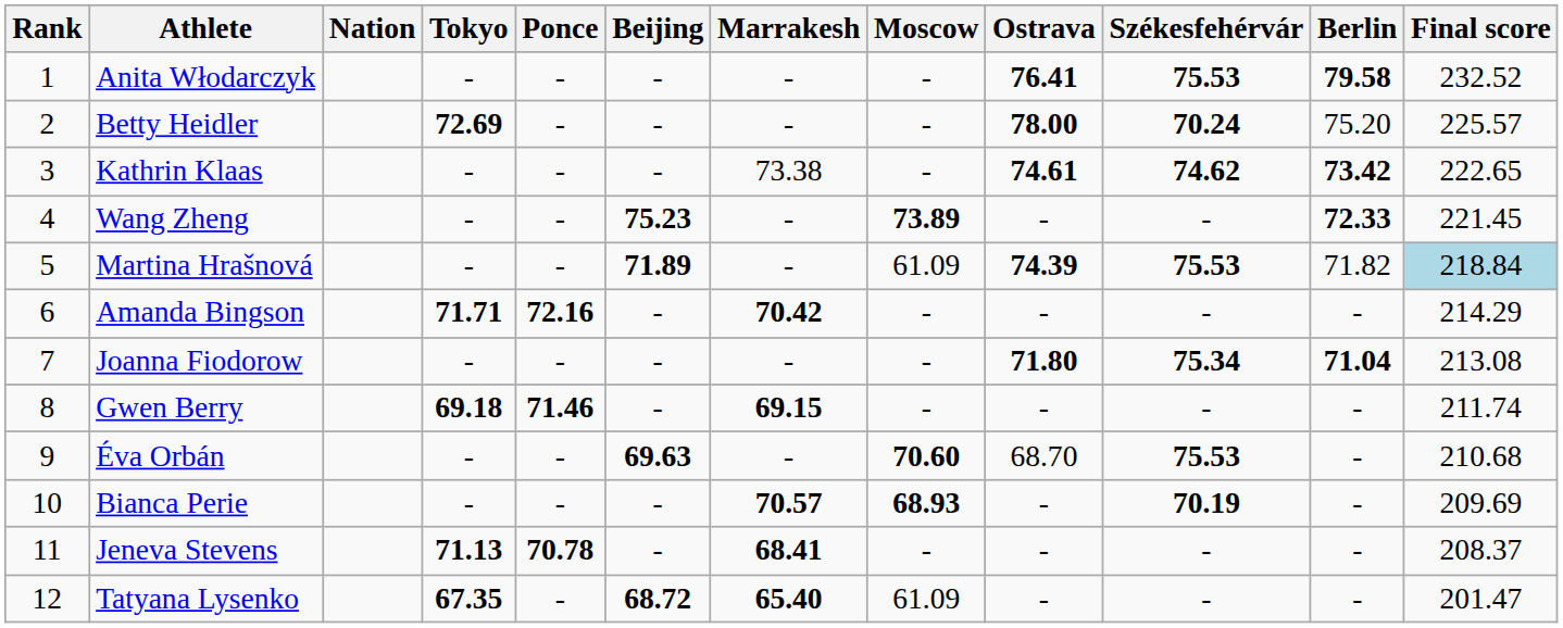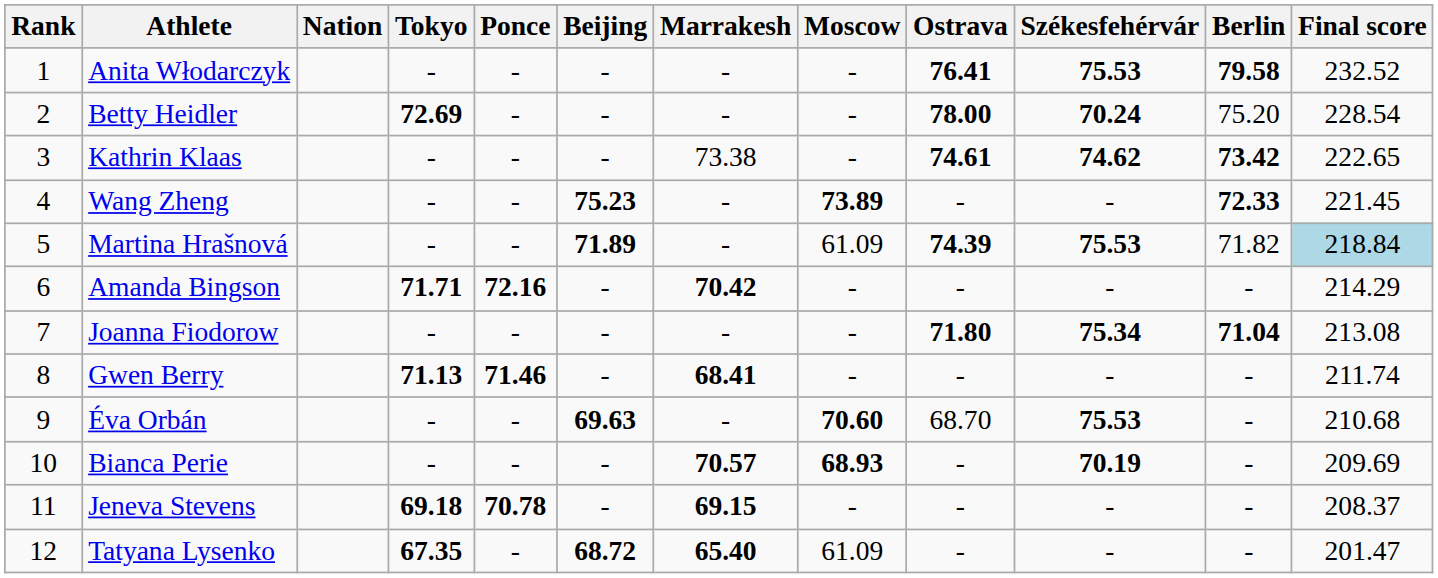 <table class=wikitable style="text-align:center">
 <tr>
 <th>Rank</th>
 <th>Athlete</th>
 <th>Nation</th>
 <th>Tokyo</th>
 <th>Ponce</th>
 <th>Beijing</th>
 <th>Marrakesh</th>
 <th>Moscow</th>
 <th>Ostrava</th>
 <th>Székesfehérvár</th>
 <th>Berlin</th>
 <th>Final score</th>
 </tr>
 <tr>
 <td>1</td>
 <td align=left><a href='#'>Anita Włodarczyk</a></td>
 <td align=left></td>
 <td>-</td>
 <td>-</td>
 <td>-</td>
 <td>-</td>
 <td>-</td>
 <td><strong>76.41</strong></td>
 <td><strong>75.53</strong></td>
 <td><strong>79.58</strong></td>
 <td>232.52</td>
 </tr>
 <tr>
 <td>2</td>
 <td align=left><a href='#'>Betty Heidler</a></td>
 <td align=left></td>
 <td><strong>72.69</strong></td>
 <td>-</td>
 <td>-</td>
 <td>-</td>
 <td>-</td>
 <td><strong>78.00</strong></td>
 <td><strong>70.24</strong></td>
 <td>75.20</td>
-<td>225.57</td>
+<td>228.54</td>
 </tr>
 <tr>
 <td>3</td>
 <td align=left><a href='#'>Kathrin Klaas</a></td>
 <td align=left></td>
 <td>-</td>
 <td>-</td>
 <td>-</td>
 <td>73.38</td>
 <td>-</td>
 <td><strong>74.61</strong></td>
 <td><strong>74.62</strong></td>
 <td><strong>73.42</strong></td>
 <td>222.65</td>
 </tr>
 <tr>
 <td>4</td>
 <td align=left><a href='#'>Wang Zheng</a></td>
 <td align=left></td>
 <td>-</td>
 <td>-</td>
 <td><strong>75.23</strong></td>
 <td>-</td>
 <td><strong>73.89</strong></td>
 <td>-</td>
 <td>-</td>
 <td><strong>72.33</strong></td>
 <td>221.45</td>
 </tr>
 <tr>
 <td>5</td>
 <td align=left><a href='#'>Martina Hrašnová</a></td>
 <td align=left></td>
 <td>-</td>
 <td>-</td>
 <td><strong>71.89</strong></td>
 <td>-</td>
 <td>61.09</td>
 <td><strong>74.39</strong></td>
 <td><strong>75.53</strong></td>
 <td>71.82</td>
 <td style="background: lightblue;">218.84</td>
 </tr>
 <tr>
 <td>6</td>
 <td align=left><a href='#'>Amanda Bingson</a></td>
 <td align=left></td>
 <td><strong>71.71</strong></td>
 <td><strong>72.16</strong></td>
 <td>-</td>
 <td><strong>70.42</strong></td>
 <td>-</td>
 <td>-</td>
 <td>-</td>
 <td>-</td>
 <td>214.29</td>
 </tr>
 <tr>
 <td>7</td>
 <td align=left><a href='#'>Joanna Fiodorow</a></td>
 <td align=left></td>
 <td>-</td>
 <td>-</td>
 <td>-</td>
 <td>-</td>
 <td>-</td>
 <td><strong>71.80</strong></td>
 <td><strong>75.34</strong></td>
 <td><strong>71.04</strong></td>
 <td>213.08</td>
 </tr>
 <tr>
 <td>8</td>
 <td align=left><a href='#'>Gwen Berry</a></td>
 <td align=left></td>
-<td><strong>69.18</strong></td>
+<td><strong>71.13</strong></td>
 <td><strong>71.46</strong></td>
 <td>-</td>
-<td><strong>69.15</strong></td>
+<td><strong>68.41</strong></td>
 <td>-</td>
 <td>-</td>
 <td>-</td>
 <td>-</td>
 <td>211.74</td>
 </tr>
 <tr>
 <td>9</td>
 <td align=left><a href='#'>Éva Orbán</a></td>
 <td align=left></td>
 <td>-</td>
 <td>-</td>
 <td><strong>69.63</strong></td>
 <td>-</td>
 <td><strong>70.60</strong></td>
 <td>68.70</td>
 <td><strong>75.53</strong></td>
 <td>-</td>
 <td>210.68</td>
 </tr>
 <tr>
 <td>10</td>
 <td align=left><a href='#'>Bianca Perie</a></td>
 <td align=left></td>
 <td>-</td>
 <td>-</td>
 <td>-</td>
 <td><strong>70.57</strong></td>
 <td><strong>68.93</strong></td>
 <td>-</td>
 <td><strong>70.19</strong></td>
 <td>-</td>
 <td>209.69</td>
 </tr>
 <tr>
 <td>11</td>
 <td align=left><a href='#'>Jeneva Stevens</a></td>
 <td align=left></td>
-<td><strong>71.13</strong></td>
+<td><strong>69.18</strong></td>
 <td><strong>70.78</strong></td>
 <td>-</td>
-<td><strong>68.41</strong></td>
+<td><strong>69.15</strong></td>
 <td>-</td>
 <td>-</td>
 <td>-</td>
 <td>-</td>
 <td>208.37</td>
 </tr>
 <tr>
 <td>12</td>
 <td align=left><a href='#'>Tatyana Lysenko</a></td>
 <td align=left></td>
 <td><strong>67.35</strong></td>
 <td>-</td>
 <td><strong>68.72</strong></td>
 <td><strong>65.40</strong></td>
 <td>61.09</td>
 <td>-</td>
 <td>-</td>
 <td>-</td>
 <td>201.47</td>
 </tr>
 </table>
